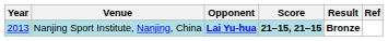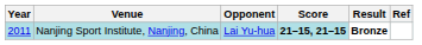 <table class="sortable wikitable" style="font-size: 90%;">
 <tr>
 <th>Year</th>
 <th>Venue</th>
 <th>Opponent</th>
 <th>Score</th>
 <th>Result</th>
 <th>Ref</th>
 </tr>
 <tr style="background:#B0E0E6">
-<td align="center"><a href='#'>2013</a></td>
+<td align="center"><a href='#'>2011</a></td>
 <td align="left">Nanjing Sport Institute, <a href='#'>Nanjing</a>, China</td>
-<td align="left"><strong> <a href='#'>Lai Yu-hua</a></strong></td>
+<td align="left"> <a href='#'>Lai Yu-hua</a></td>
 <td align="left"><strong>21–15, 21–15</strong></td>
 <td style="text-align:left; background:white"> <strong>Bronze</strong></td>
 <td style="text-align:center; background:white"></td>
 </tr>
 </table>
